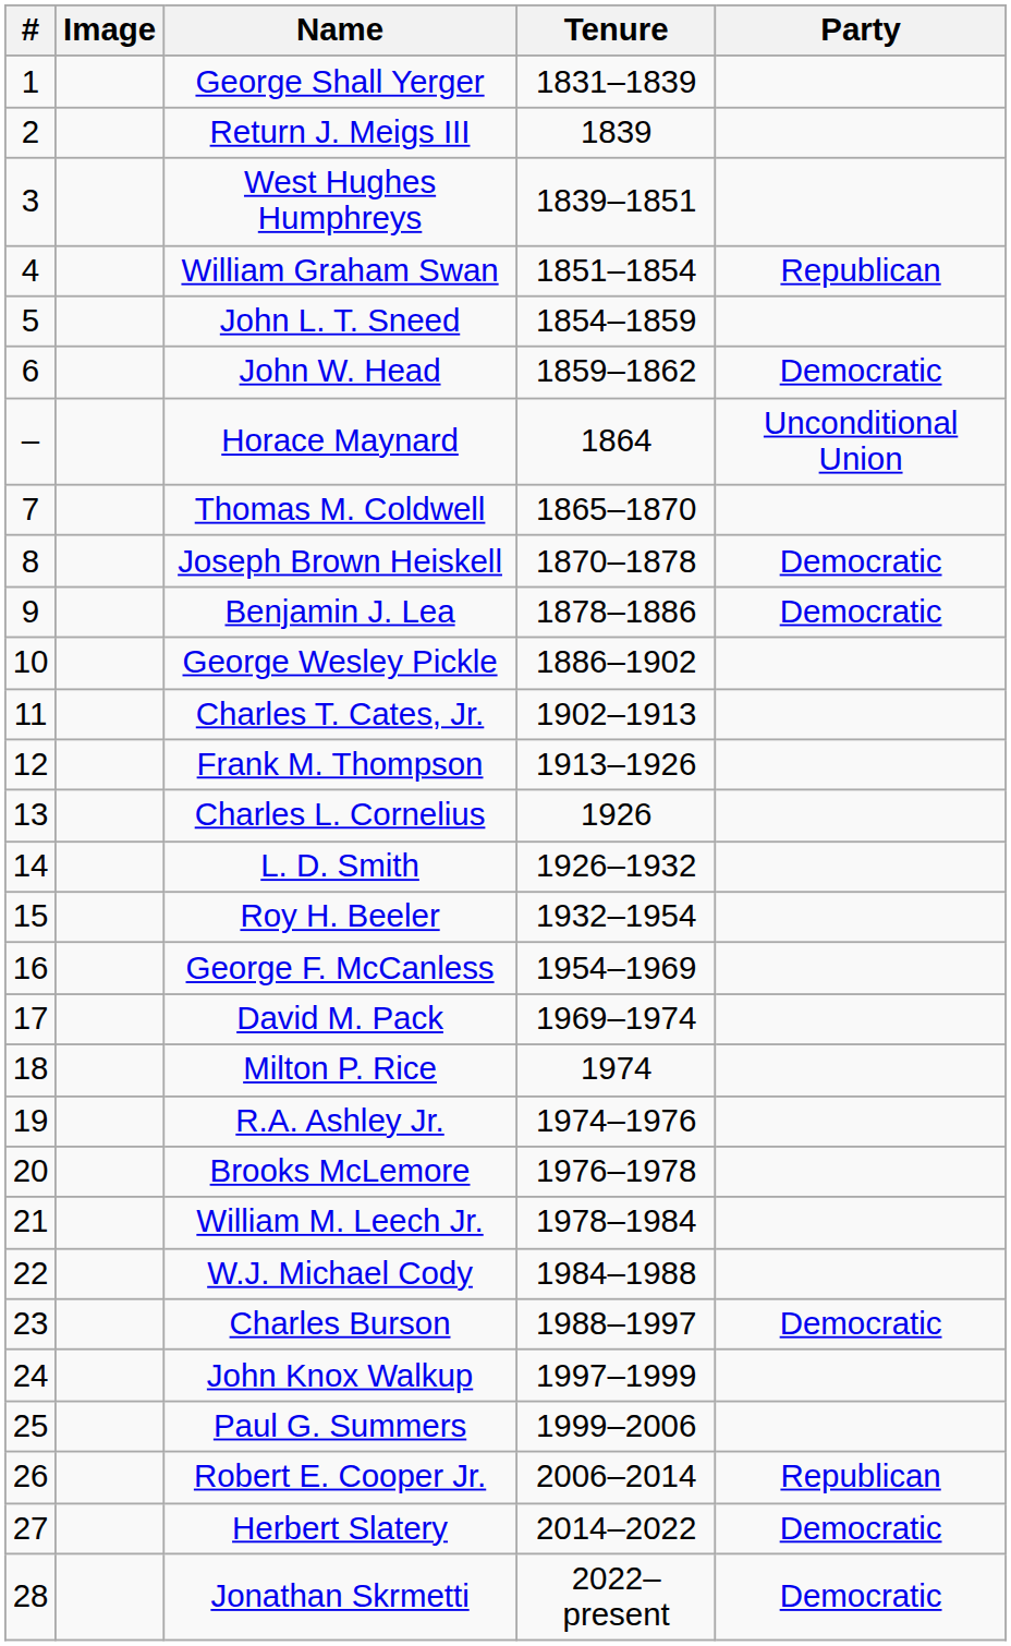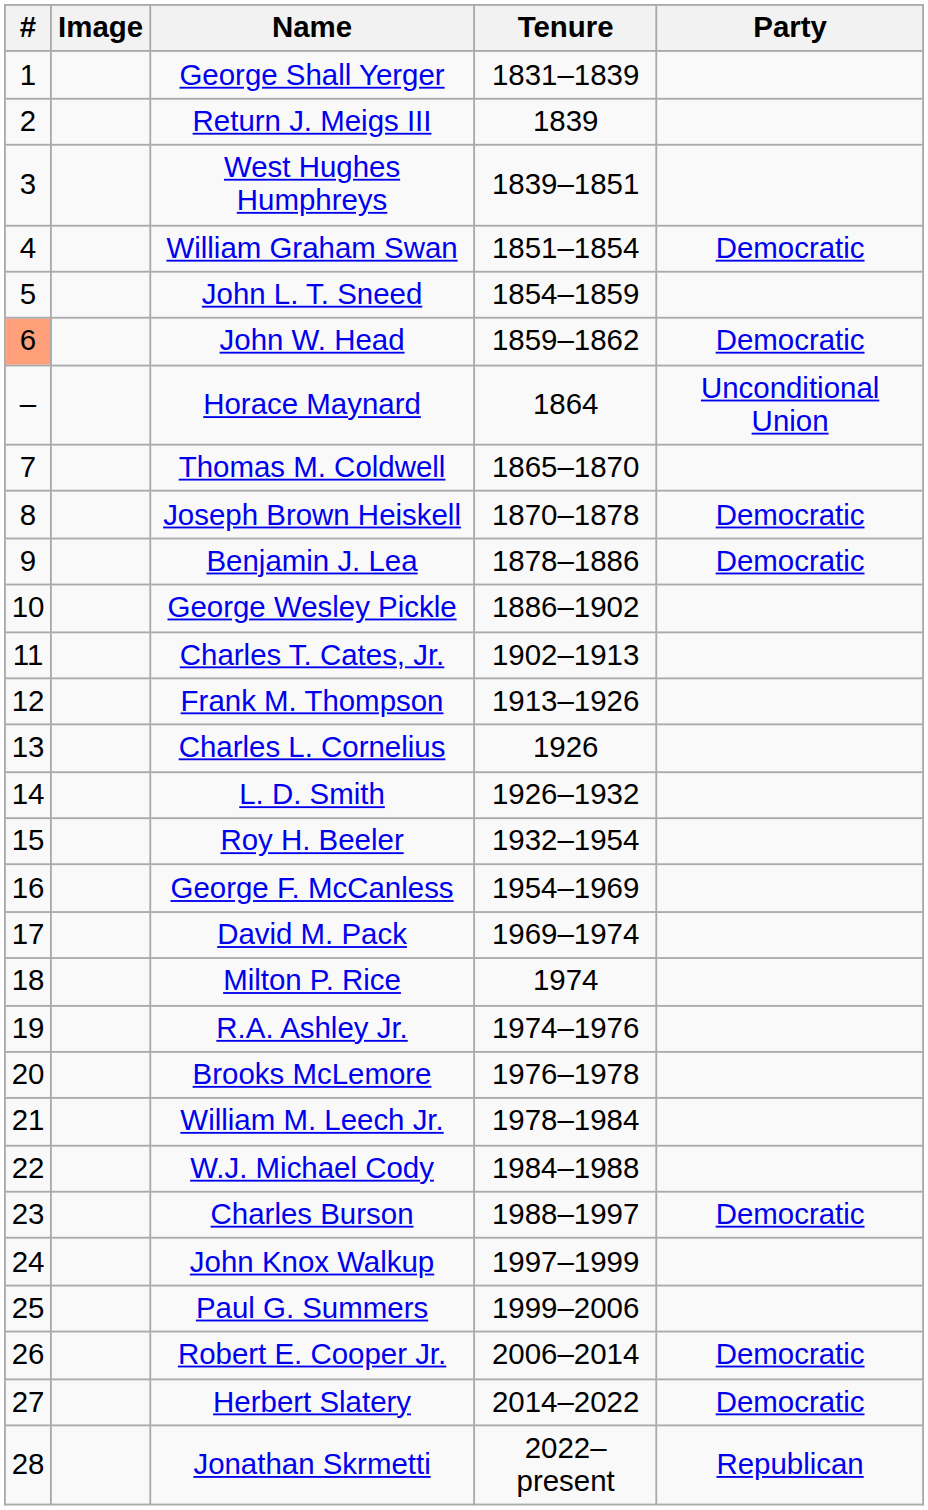 <table class="wikitable" width="500px" style="text-align:center;">
 <tr>
 <th>#</th>
 <th>Image</th>
 <th>Name</th>
 <th>Tenure</th>
 <th>Party</th>
 </tr>
 <tr>
 <td>1</td>
 <td></td>
 <td><a href='#'>George Shall Yerger</a></td>
 <td>1831–1839</td>
 <td></td>
 </tr>
 <tr>
 <td>2</td>
 <td></td>
 <td><a href='#'>Return J. Meigs III</a></td>
 <td>1839</td>
 <td></td>
 </tr>
 <tr>
 <td>3</td>
 <td></td>
 <td><a href='#'>West Hughes Humphreys</a></td>
 <td>1839–1851</td>
 <td></td>
 </tr>
 <tr>
 <td>4</td>
 <td></td>
 <td><a href='#'>William Graham Swan</a></td>
 <td>1851–1854</td>
-<td><a href='#'>Republican</a></td>
+<td><a href='#'>Democratic</a></td>
 </tr>
 <tr>
 <td>5</td>
 <td></td>
 <td><a href='#'>John L. T. Sneed</a></td>
 <td>1854–1859</td>
 <td></td>
 </tr>
 <tr>
-<td>6</td>
+<td style="background: lightsalmon;">6</td>
 <td></td>
 <td><a href='#'>John W. Head</a></td>
 <td>1859–1862</td>
 <td><a href='#'>Democratic</a></td>
 </tr>
 <tr>
 <td>–</td>
 <td></td>
 <td><a href='#'>Horace Maynard</a></td>
 <td>1864</td>
 <td><a href='#'>Unconditional Union</a></td>
 </tr>
 <tr>
 <td>7</td>
 <td></td>
 <td><a href='#'>Thomas M. Coldwell</a></td>
 <td>1865–1870</td>
 <td></td>
 </tr>
 <tr>
 <td>8</td>
 <td></td>
 <td><a href='#'>Joseph Brown Heiskell</a></td>
 <td>1870–1878</td>
 <td><a href='#'>Democratic</a></td>
 </tr>
 <tr>
 <td>9</td>
 <td></td>
 <td><a href='#'>Benjamin J. Lea</a></td>
 <td>1878–1886</td>
 <td><a href='#'>Democratic</a></td>
 </tr>
 <tr>
 <td>10</td>
 <td></td>
 <td><a href='#'>George Wesley Pickle</a></td>
 <td>1886–1902</td>
 <td></td>
 </tr>
 <tr>
 <td>11</td>
 <td></td>
 <td><a href='#'>Charles T. Cates, Jr.</a></td>
 <td>1902–1913</td>
 <td></td>
 </tr>
 <tr>
 <td>12</td>
 <td></td>
 <td><a href='#'>Frank M. Thompson</a></td>
 <td>1913–1926</td>
 <td></td>
 </tr>
 <tr>
 <td>13</td>
 <td></td>
 <td><a href='#'>Charles L. Cornelius</a></td>
 <td>1926</td>
 <td></td>
 </tr>
 <tr>
 <td>14</td>
 <td></td>
 <td><a href='#'>L. D. Smith</a></td>
 <td>1926–1932</td>
 <td></td>
 </tr>
 <tr>
 <td>15</td>
 <td></td>
 <td><a href='#'>Roy H. Beeler</a></td>
 <td>1932–1954</td>
 <td></td>
 </tr>
 <tr>
 <td>16</td>
 <td></td>
 <td><a href='#'>George F. McCanless</a></td>
 <td>1954–1969</td>
 <td></td>
 </tr>
 <tr>
 <td>17</td>
 <td></td>
 <td><a href='#'>David M. Pack</a></td>
 <td>1969–1974</td>
 <td></td>
 </tr>
 <tr>
 <td>18</td>
 <td></td>
 <td><a href='#'>Milton P. Rice</a></td>
 <td>1974</td>
 <td></td>
 </tr>
 <tr>
 <td>19</td>
 <td></td>
 <td><a href='#'>R.A. Ashley Jr.</a></td>
 <td>1974–1976</td>
 <td></td>
 </tr>
 <tr>
 <td>20</td>
 <td></td>
 <td><a href='#'>Brooks McLemore</a></td>
 <td>1976–1978</td>
 <td></td>
 </tr>
 <tr>
 <td>21</td>
 <td></td>
 <td><a href='#'>William M. Leech Jr.</a></td>
 <td>1978–1984</td>
 <td></td>
 </tr>
 <tr>
 <td>22</td>
 <td></td>
 <td><a href='#'>W.J. Michael Cody</a></td>
 <td>1984–1988</td>
 <td></td>
 </tr>
 <tr>
 <td>23</td>
 <td></td>
 <td><a href='#'>Charles Burson</a></td>
 <td>1988–1997</td>
 <td><a href='#'>Democratic</a></td>
 </tr>
 <tr>
 <td>24</td>
 <td></td>
 <td><a href='#'>John Knox Walkup</a></td>
 <td>1997–1999</td>
 <td></td>
 </tr>
 <tr>
 <td>25</td>
 <td></td>
 <td><a href='#'>Paul G. Summers</a></td>
 <td>1999–2006</td>
 <td></td>
 </tr>
 <tr>
 <td>26</td>
 <td></td>
 <td><a href='#'>Robert E. Cooper Jr.</a></td>
 <td>2006–2014</td>
-<td><a href='#'>Republican</a></td>
+<td><a href='#'>Democratic</a></td>
 </tr>
 <tr>
 <td>27</td>
 <td></td>
 <td><a href='#'>Herbert Slatery</a></td>
 <td>2014–2022</td>
 <td><a href='#'>Democratic</a></td>
 </tr>
 <tr>
 <td>28</td>
 <td></td>
 <td><a href='#'>Jonathan Skrmetti </a></td>
 <td>2022–present</td>
-<td><a href='#'>Democratic</a></td>
+<td><a href='#'>Republican</a></td>
 </tr>
 </table>
